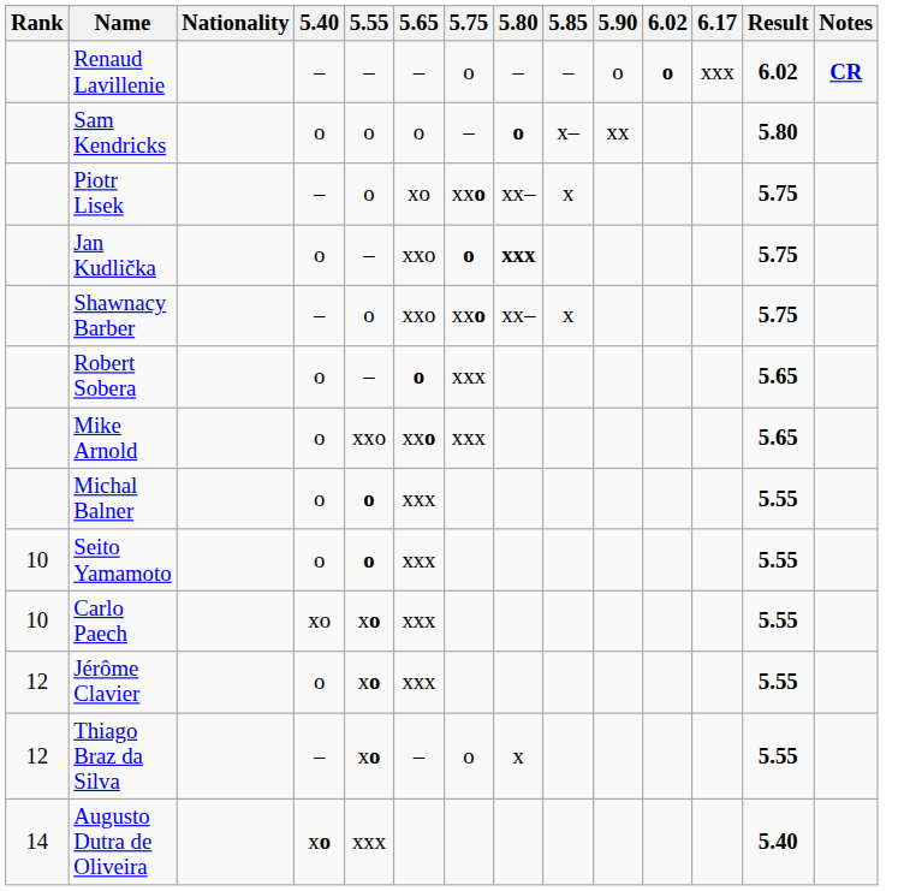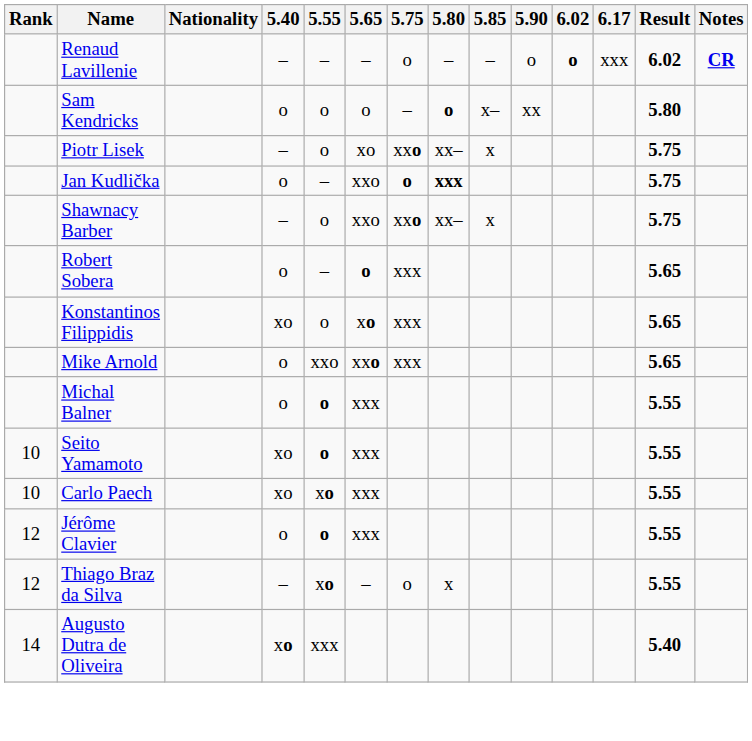 <table class="wikitable sortable" style="text-align:center">
 <tr>
 <th>Rank</th>
 <th>Name</th>
 <th>Nationality</th>
 <th>5.40</th>
 <th>5.55</th>
 <th>5.65</th>
 <th>5.75</th>
 <th>5.80</th>
 <th>5.85</th>
 <th>5.90</th>
 <th>6.02</th>
 <th>6.17</th>
 <th>Result</th>
 <th>Notes</th>
 </tr>
 <tr>
 <td></td>
 <td align=left><a href='#'>Renaud Lavillenie</a></td>
 <td align=left></td>
 <td>–</td>
 <td>–</td>
 <td>–</td>
 <td>o</td>
 <td>–</td>
 <td>–</td>
 <td>o</td>
 <td><strong>o</strong></td>
 <td>xxx</td>
 <td><strong>6.02</strong></td>
 <td><strong><a href='#'>CR</a></strong></td>
 </tr>
 <tr>
 <td></td>
 <td align=left><a href='#'>Sam Kendricks</a></td>
 <td align=left></td>
 <td>o</td>
 <td>o</td>
 <td>o</td>
 <td>–</td>
 <td><strong>o</strong></td>
 <td>x–</td>
 <td>xx</td>
 <td></td>
 <td></td>
 <td><strong>5.80</strong></td>
 <td></td>
 </tr>
 <tr>
 <td></td>
 <td align=left><a href='#'>Piotr Lisek</a></td>
 <td align=left></td>
 <td>–</td>
 <td>o</td>
 <td>xo</td>
 <td>xx<strong>o</strong></td>
 <td>xx–</td>
 <td>x</td>
 <td></td>
 <td></td>
 <td></td>
 <td><strong>5.75</strong></td>
 <td></td>
 </tr>
 <tr>
 <td></td>
 <td align=left><a href='#'>Jan Kudlička</a></td>
 <td align=left></td>
 <td>o</td>
 <td>–</td>
 <td>xxo</td>
 <td><strong>o</strong></td>
 <td><strong>xxx</strong></td>
 <td></td>
 <td></td>
 <td></td>
 <td></td>
 <td><strong>5.75</strong></td>
 <td></td>
 </tr>
 <tr>
 <td></td>
 <td align=left><a href='#'>Shawnacy Barber</a></td>
 <td align=left></td>
 <td>–</td>
 <td>o</td>
 <td>xxo</td>
 <td>xx<strong>o</strong></td>
 <td>xx–</td>
 <td>x</td>
 <td></td>
 <td></td>
 <td></td>
 <td><strong>5.75</strong></td>
 <td></td>
 </tr>
 <tr>
 <td></td>
 <td align=left><a href='#'>Robert Sobera</a></td>
 <td align=left></td>
 <td>o</td>
 <td>–</td>
 <td><strong>o</strong></td>
 <td>xxx</td>
 <td></td>
 <td></td>
 <td></td>
 <td></td>
 <td></td>
 <td><strong>5.65</strong></td>
 <td></td>
 </tr>
 <tr>
 <td></td>
+<td align=left><a href='#'>Konstantinos Filippidis</a></td>
+<td align=left></td>
+<td>xo</td>
+<td>o</td>
+<td>x<strong>o</strong></td>
+<td>xxx</td>
+<td></td>
+<td></td>
+<td></td>
+<td></td>
+<td></td>
+<td><strong>5.65</strong></td>
+<td></td>
+</tr>
+<tr>
+<td></td>
 <td align=left><a href='#'>Mike Arnold</a></td>
 <td align=left></td>
 <td>o</td>
 <td>xxo</td>
 <td>xx<strong>o</strong></td>
 <td>xxx</td>
 <td></td>
 <td></td>
 <td></td>
 <td></td>
 <td></td>
 <td><strong>5.65</strong></td>
 <td></td>
 </tr>
 <tr>
 <td></td>
 <td align=left><a href='#'>Michal Balner</a></td>
 <td align=left></td>
 <td>o</td>
 <td><strong>o</strong></td>
 <td>xxx</td>
 <td></td>
 <td></td>
 <td></td>
 <td></td>
 <td></td>
 <td></td>
 <td><strong>5.55</strong></td>
 <td></td>
 </tr>
 <tr>
 <td>10</td>
 <td align=left><a href='#'>Seito Yamamoto</a></td>
 <td align=left></td>
-<td>o</td>
+<td>xo</td>
 <td><strong>o</strong></td>
 <td>xxx</td>
 <td></td>
 <td></td>
 <td></td>
 <td></td>
 <td></td>
 <td></td>
 <td><strong>5.55</strong></td>
 <td></td>
 </tr>
 <tr>
 <td>10</td>
 <td align=left><a href='#'>Carlo Paech</a></td>
 <td align=left></td>
 <td>xo</td>
 <td>x<strong>o</strong></td>
 <td>xxx</td>
 <td></td>
 <td></td>
 <td></td>
 <td></td>
 <td></td>
 <td></td>
 <td><strong>5.55</strong></td>
 <td></td>
 </tr>
 <tr>
 <td>12</td>
 <td align=left><a href='#'>Jérôme Clavier</a></td>
 <td align=left></td>
 <td>o</td>
-<td>x<strong>o</strong></td>
+<td><strong>o</strong></td>
 <td>xxx</td>
 <td></td>
 <td></td>
 <td></td>
 <td></td>
 <td></td>
 <td></td>
 <td><strong>5.55</strong></td>
 <td></td>
 </tr>
 <tr>
 <td>12</td>
 <td align=left><a href='#'>Thiago Braz da Silva</a></td>
 <td align=left></td>
 <td>–</td>
 <td>x<strong>o</strong></td>
 <td>–</td>
 <td>o</td>
 <td>x</td>
 <td></td>
 <td></td>
 <td></td>
 <td></td>
 <td><strong>5.55</strong></td>
 <td></td>
 </tr>
 <tr>
 <td>14</td>
 <td align=left><a href='#'>Augusto Dutra de Oliveira</a></td>
 <td align=left></td>
 <td>x<strong>o</strong></td>
 <td>xxx</td>
 <td></td>
 <td></td>
 <td></td>
 <td></td>
 <td></td>
 <td></td>
 <td></td>
 <td><strong>5.40</strong></td>
 <td></td>
 </tr>
 </table>
